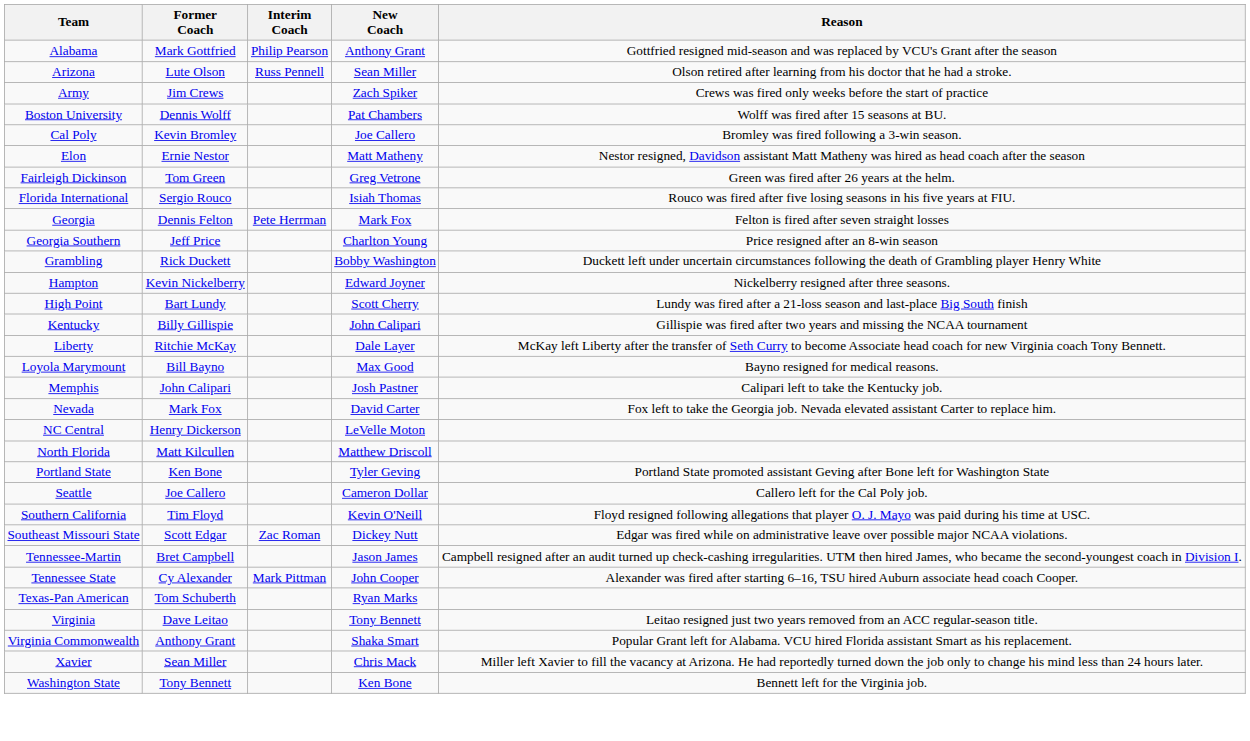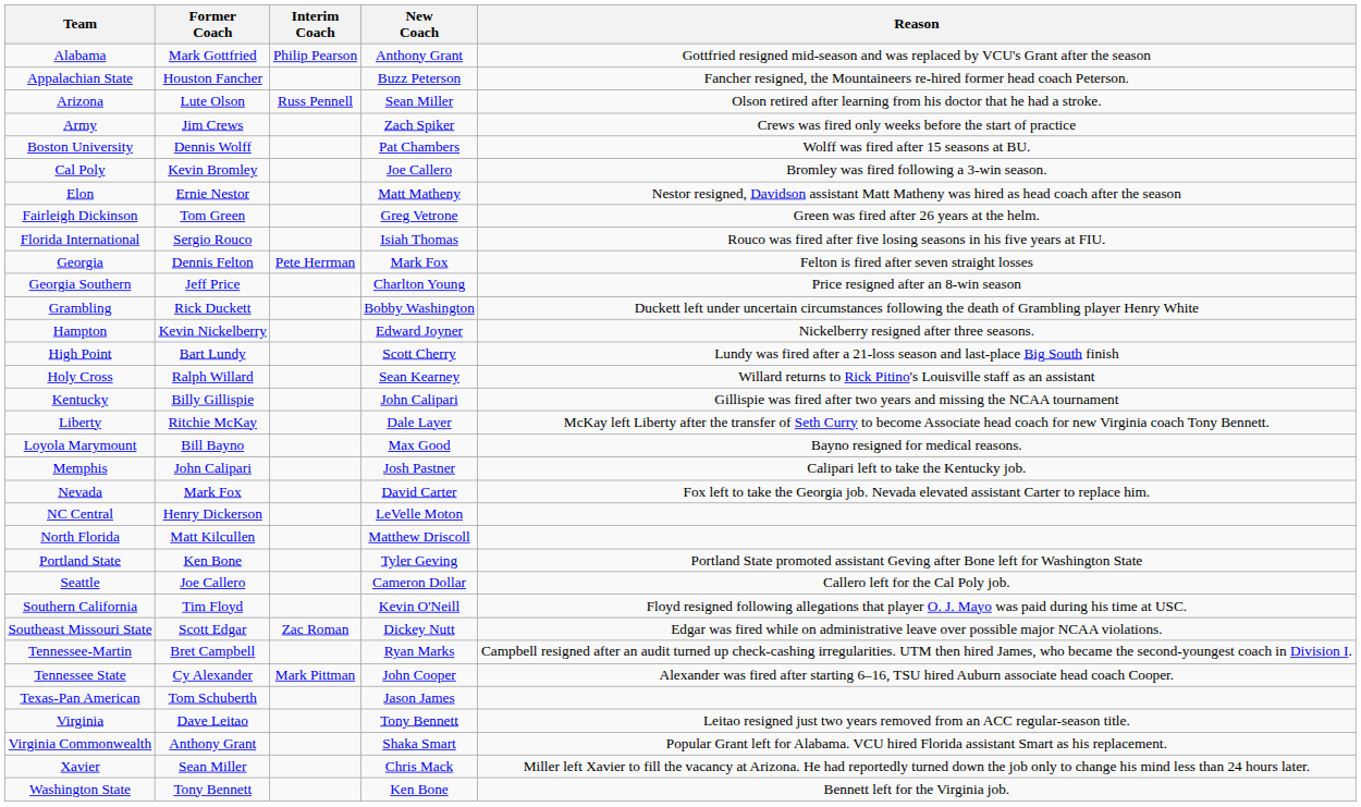 <table class="wikitable" style="text-align:center;">
 <tr>
 <th>Team</th>
 <th>Former<br>Coach</th>
 <th>Interim<br>Coach</th>
 <th>New<br>Coach</th>
 <th>Reason</th>
 </tr>
 <tr>
 <td><a href='#'>Alabama</a></td>
 <td><a href='#'>Mark Gottfried</a></td>
 <td><a href='#'>Philip Pearson</a></td>
 <td><a href='#'>Anthony Grant</a></td>
 <td>Gottfried resigned mid-season and was replaced by VCU's Grant after the season</td>
+</tr>
+<tr>
+<td><a href='#'>Appalachian State</a></td>
+<td><a href='#'>Houston Fancher</a></td>
+<td></td>
+<td><a href='#'>Buzz Peterson</a></td>
+<td>Fancher resigned, the Mountaineers re-hired former head coach Peterson.</td>
 </tr>
 <tr>
 <td><a href='#'>Arizona</a></td>
 <td><a href='#'>Lute Olson</a></td>
 <td><a href='#'>Russ Pennell</a></td>
 <td><a href='#'>Sean Miller</a></td>
 <td>Olson retired after learning from his doctor that he had a stroke.</td>
 </tr>
 <tr>
 <td><a href='#'>Army</a></td>
 <td><a href='#'>Jim Crews</a></td>
 <td></td>
 <td><a href='#'>Zach Spiker</a></td>
 <td>Crews was fired only weeks before the start of practice</td>
 </tr>
 <tr>
 <td><a href='#'>Boston University</a></td>
 <td><a href='#'>Dennis Wolff</a></td>
 <td></td>
 <td><a href='#'>Pat Chambers</a></td>
 <td>Wolff was fired after 15 seasons at BU.</td>
 </tr>
 <tr>
 <td><a href='#'>Cal Poly</a></td>
 <td><a href='#'>Kevin Bromley</a></td>
 <td></td>
 <td><a href='#'>Joe Callero</a></td>
 <td>Bromley was fired following a 3-win season.</td>
 </tr>
 <tr>
 <td><a href='#'>Elon</a></td>
 <td><a href='#'>Ernie Nestor</a></td>
 <td></td>
 <td><a href='#'>Matt Matheny</a></td>
 <td>Nestor resigned, <a href='#'>Davidson</a> assistant Matt Matheny was hired as head coach after the season</td>
 </tr>
 <tr>
 <td><a href='#'>Fairleigh Dickinson</a></td>
 <td><a href='#'>Tom Green</a></td>
 <td></td>
 <td><a href='#'>Greg Vetrone</a></td>
 <td>Green was fired after 26 years at the helm.</td>
 </tr>
 <tr>
 <td><a href='#'>Florida International</a></td>
 <td><a href='#'>Sergio Rouco</a></td>
 <td></td>
 <td><a href='#'>Isiah Thomas</a></td>
 <td>Rouco was fired after five losing seasons in his five years at FIU.</td>
 </tr>
 <tr>
 <td><a href='#'>Georgia</a></td>
 <td><a href='#'>Dennis Felton</a></td>
 <td><a href='#'>Pete Herrman</a></td>
 <td><a href='#'>Mark Fox</a></td>
 <td>Felton is fired after seven straight losses</td>
 </tr>
 <tr>
 <td><a href='#'>Georgia Southern</a></td>
 <td><a href='#'>Jeff Price</a></td>
 <td></td>
 <td><a href='#'>Charlton Young</a></td>
 <td>Price resigned after an 8-win season</td>
 </tr>
 <tr>
 <td><a href='#'>Grambling</a></td>
 <td><a href='#'>Rick Duckett</a></td>
 <td></td>
 <td><a href='#'>Bobby Washington</a></td>
 <td>Duckett left under uncertain circumstances following the death of Grambling player Henry White</td>
 </tr>
 <tr>
 <td><a href='#'>Hampton</a></td>
 <td><a href='#'>Kevin Nickelberry</a></td>
 <td></td>
 <td><a href='#'>Edward Joyner</a></td>
 <td>Nickelberry resigned after three seasons.</td>
 </tr>
 <tr>
 <td><a href='#'>High Point</a></td>
 <td><a href='#'>Bart Lundy</a></td>
 <td></td>
 <td><a href='#'>Scott Cherry</a></td>
 <td>Lundy was fired after a 21-loss season and last-place <a href='#'>Big South</a> finish</td>
 </tr>
 <tr>
+<td><a href='#'>Holy Cross</a></td>
+<td><a href='#'>Ralph Willard</a></td>
+<td></td>
+<td><a href='#'>Sean Kearney</a></td>
+<td>Willard returns to <a href='#'>Rick Pitino</a>'s Louisville staff as an assistant</td>
+</tr>
+<tr>
 <td><a href='#'>Kentucky</a></td>
 <td><a href='#'>Billy Gillispie</a></td>
 <td></td>
 <td><a href='#'>John Calipari</a></td>
 <td>Gillispie was fired after two years and missing the NCAA tournament</td>
 </tr>
 <tr>
 <td><a href='#'>Liberty</a></td>
 <td><a href='#'>Ritchie McKay</a></td>
 <td></td>
 <td><a href='#'>Dale Layer</a></td>
 <td>McKay left Liberty after the transfer of <a href='#'>Seth Curry</a> to become Associate head coach for new Virginia coach Tony Bennett.</td>
 </tr>
 <tr>
 <td><a href='#'>Loyola Marymount</a></td>
 <td><a href='#'>Bill Bayno</a></td>
 <td></td>
 <td><a href='#'>Max Good</a></td>
 <td>Bayno resigned for medical reasons.</td>
 </tr>
 <tr>
 <td><a href='#'>Memphis</a></td>
 <td><a href='#'>John Calipari</a></td>
 <td></td>
 <td><a href='#'>Josh Pastner</a></td>
 <td>Calipari left to take the Kentucky job.</td>
 </tr>
 <tr>
 <td><a href='#'>Nevada</a></td>
 <td><a href='#'>Mark Fox</a></td>
 <td></td>
 <td><a href='#'>David Carter</a></td>
 <td>Fox left to take the Georgia job.  Nevada elevated assistant Carter to replace him.</td>
 </tr>
 <tr>
 <td><a href='#'>NC Central</a></td>
 <td><a href='#'>Henry Dickerson</a></td>
 <td></td>
 <td><a href='#'>LeVelle Moton</a></td>
 <td></td>
 </tr>
 <tr>
 <td><a href='#'>North Florida</a></td>
 <td><a href='#'>Matt Kilcullen</a></td>
 <td></td>
 <td><a href='#'>Matthew Driscoll</a></td>
 <td></td>
 </tr>
 <tr>
 <td><a href='#'>Portland State</a></td>
 <td><a href='#'>Ken Bone</a></td>
 <td></td>
 <td><a href='#'>Tyler Geving</a></td>
 <td>Portland State promoted assistant Geving after Bone left for Washington State</td>
 </tr>
 <tr>
 <td><a href='#'>Seattle</a></td>
 <td><a href='#'>Joe Callero</a></td>
 <td></td>
 <td><a href='#'>Cameron Dollar</a></td>
 <td>Callero left for the Cal Poly job.</td>
 </tr>
 <tr>
 <td><a href='#'>Southern California</a></td>
 <td><a href='#'>Tim Floyd</a></td>
 <td></td>
 <td><a href='#'>Kevin O'Neill</a></td>
 <td>Floyd resigned following allegations that player <a href='#'>O. J. Mayo</a> was paid during his time at USC.</td>
 </tr>
 <tr>
 <td><a href='#'>Southeast Missouri State</a></td>
 <td><a href='#'>Scott Edgar</a></td>
 <td><a href='#'>Zac Roman</a></td>
 <td><a href='#'>Dickey Nutt</a></td>
 <td>Edgar was fired while on administrative leave over possible major NCAA violations.</td>
 </tr>
 <tr>
 <td><a href='#'>Tennessee-Martin</a></td>
 <td><a href='#'>Bret Campbell</a></td>
 <td></td>
-<td><a href='#'>Jason James</a></td>
+<td><a href='#'>Ryan Marks</a></td>
 <td>Campbell resigned after an audit turned up check-cashing irregularities.  UTM then hired James, who became the second-youngest coach in <a href='#'>Division I</a>.</td>
 </tr>
 <tr>
 <td><a href='#'>Tennessee State</a></td>
 <td><a href='#'>Cy Alexander</a></td>
 <td><a href='#'>Mark Pittman</a></td>
 <td><a href='#'>John Cooper</a></td>
 <td>Alexander was fired after starting 6–16, TSU hired Auburn associate head coach Cooper.</td>
 </tr>
 <tr>
 <td><a href='#'>Texas-Pan American</a></td>
 <td><a href='#'>Tom Schuberth</a></td>
 <td></td>
-<td><a href='#'>Ryan Marks</a></td>
+<td><a href='#'>Jason James</a></td>
 <td></td>
 </tr>
 <tr>
 <td><a href='#'>Virginia</a></td>
 <td><a href='#'>Dave Leitao</a></td>
 <td></td>
 <td><a href='#'>Tony Bennett</a></td>
 <td>Leitao resigned just two years removed from an ACC regular-season title.</td>
 </tr>
 <tr>
 <td><a href='#'>Virginia Commonwealth</a></td>
 <td><a href='#'>Anthony Grant</a></td>
 <td></td>
 <td><a href='#'>Shaka Smart</a></td>
 <td>Popular Grant left for Alabama.  VCU hired Florida assistant Smart as his replacement.</td>
 </tr>
 <tr>
 <td><a href='#'>Xavier</a></td>
 <td><a href='#'>Sean Miller</a></td>
 <td></td>
 <td><a href='#'>Chris Mack</a></td>
 <td>Miller left Xavier to fill the vacancy at Arizona.  He had reportedly turned down the job only to change his mind less than 24 hours later.</td>
 </tr>
 <tr>
 <td><a href='#'>Washington State</a></td>
 <td><a href='#'>Tony Bennett</a></td>
 <td></td>
 <td><a href='#'>Ken Bone</a></td>
 <td>Bennett left for the Virginia job.</td>
 </tr>
 </table>
